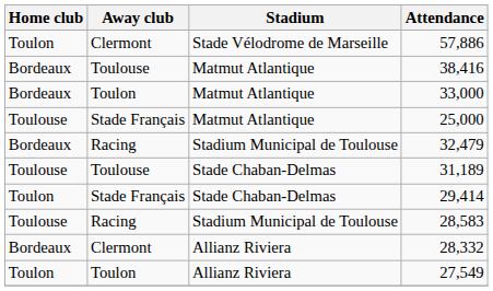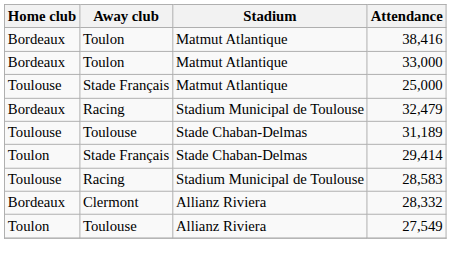 <table class="wikitable sortable">
 <tr>
 <th>Home club</th>
 <th>Away club</th>
 <th>Stadium</th>
 <th>Attendance</th>
 </tr>
 <tr>
+<td>Bordeaux</td>
 <td>Toulon</td>
-<td>Clermont</td>
-<td>Stade Vélodrome de Marseille</td>
-<td align=right>57,886</td>
-</tr>
-<tr>
-<td>Bordeaux</td>
-<td>Toulouse</td>
 <td>Matmut Atlantique</td>
 <td align=right>38,416</td>
 </tr>
 <tr>
 <td>Bordeaux</td>
 <td>Toulon</td>
 <td>Matmut Atlantique</td>
 <td align=right>33,000</td>
 </tr>
 <tr>
 <td>Toulouse</td>
 <td>Stade Français</td>
 <td>Matmut Atlantique</td>
 <td align=right>25,000</td>
 </tr>
 <tr>
 <td>Bordeaux</td>
 <td>Racing</td>
 <td>Stadium Municipal de Toulouse</td>
 <td align=right>32,479</td>
 </tr>
 <tr>
 <td>Toulouse</td>
 <td>Toulouse</td>
 <td>Stade Chaban-Delmas</td>
 <td align=right>31,189</td>
 </tr>
 <tr>
 <td>Toulon</td>
 <td>Stade Français</td>
 <td>Stade Chaban-Delmas</td>
 <td align=right>29,414</td>
 </tr>
 <tr>
 <td>Toulouse</td>
 <td>Racing</td>
 <td>Stadium Municipal de Toulouse</td>
 <td align=right>28,583</td>
 </tr>
 <tr>
 <td>Bordeaux</td>
 <td>Clermont</td>
 <td>Allianz Riviera</td>
 <td align=right>28,332</td>
 </tr>
 <tr>
 <td>Toulon</td>
-<td>Toulon</td>
+<td>Toulouse</td>
 <td>Allianz Riviera</td>
 <td align=right>27,549</td>
 </tr>
 <tr>
 </tr>
 </table>
